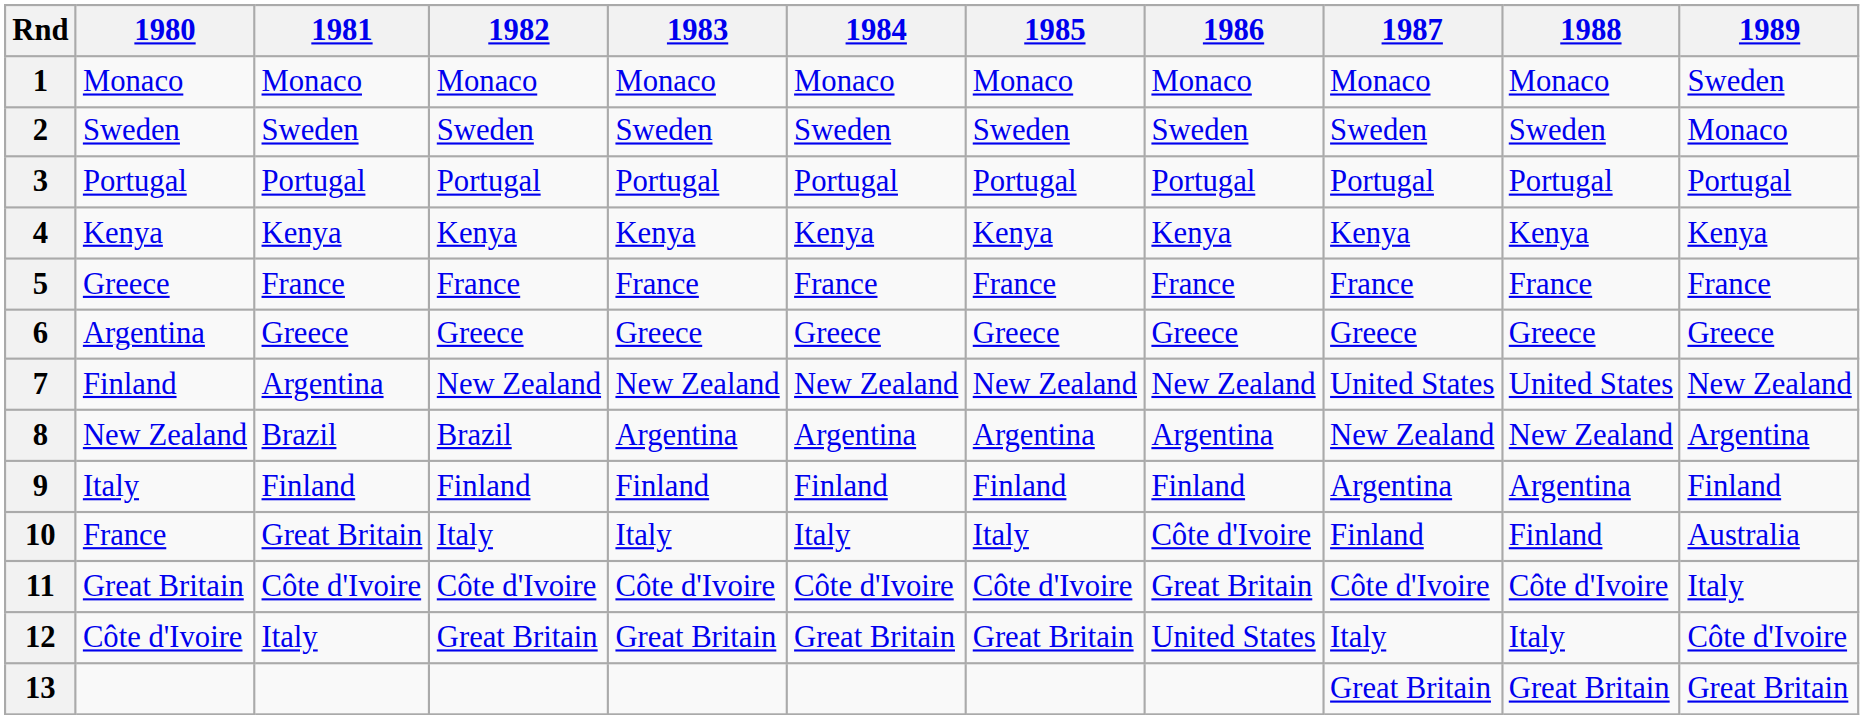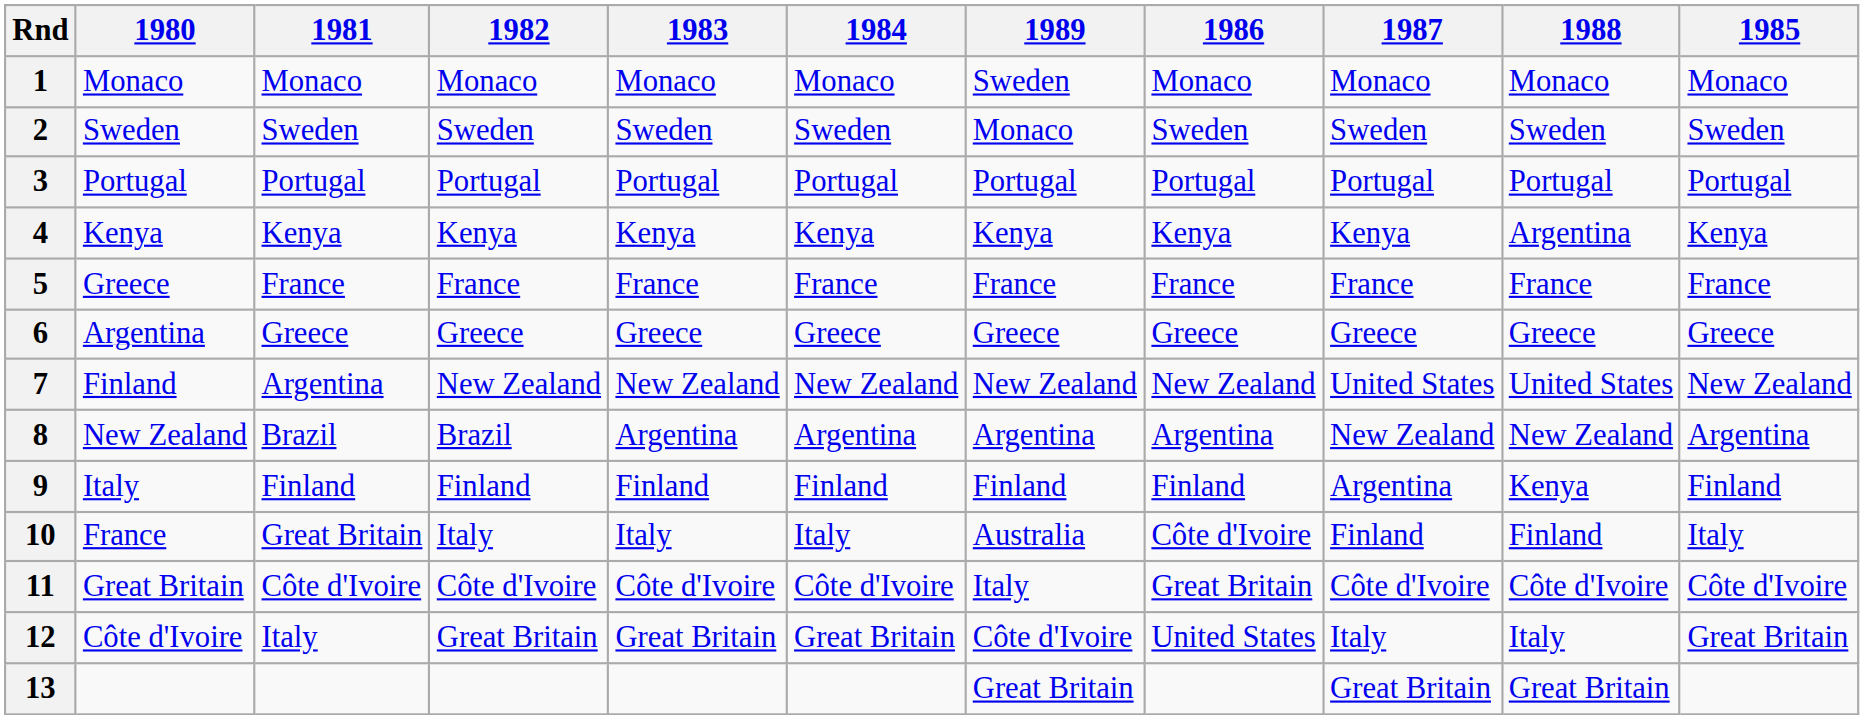 <table class="wikitable" style="font-size: 90%; width: auto">
 <tr>
 <th>Rnd</th>
 <th><a href='#'>1980</a></th>
 <th><a href='#'>1981</a></th>
 <th><a href='#'>1982</a></th>
 <th><a href='#'>1983</a></th>
 <th><a href='#'>1984</a></th>
-<th><a href='#'>1985</a></th>
+<th><a href='#'>1989</a></th>
 <th><a href='#'>1986</a></th>
 <th><a href='#'>1987</a></th>
 <th><a href='#'>1988</a></th>
-<th><a href='#'>1989</a></th>
+<th><a href='#'>1985</a></th>
 </tr>
 <tr>
 <th>1</th>
 <td> <a href='#'>Monaco</a></td>
 <td> <a href='#'>Monaco</a></td>
 <td> <a href='#'>Monaco</a></td>
 <td> <a href='#'>Monaco</a></td>
 <td> <a href='#'>Monaco</a></td>
+<td> <a href='#'>Sweden</a></td>
 <td> <a href='#'>Monaco</a></td>
 <td> <a href='#'>Monaco</a></td>
 <td> <a href='#'>Monaco</a></td>
 <td> <a href='#'>Monaco</a></td>
-<td> <a href='#'>Sweden</a></td>
 </tr>
 <tr>
 <th>2</th>
 <td> <a href='#'>Sweden</a></td>
 <td> <a href='#'>Sweden</a></td>
 <td> <a href='#'>Sweden</a></td>
 <td> <a href='#'>Sweden</a></td>
 <td> <a href='#'>Sweden</a></td>
+<td> <a href='#'>Monaco</a></td>
 <td> <a href='#'>Sweden</a></td>
 <td> <a href='#'>Sweden</a></td>
 <td> <a href='#'>Sweden</a></td>
 <td> <a href='#'>Sweden</a></td>
-<td> <a href='#'>Monaco</a></td>
 </tr>
 <tr>
 <th>3</th>
 <td> <a href='#'>Portugal</a></td>
 <td> <a href='#'>Portugal</a></td>
 <td> <a href='#'>Portugal</a></td>
 <td> <a href='#'>Portugal</a></td>
 <td> <a href='#'>Portugal</a></td>
 <td> <a href='#'>Portugal</a></td>
 <td> <a href='#'>Portugal</a></td>
 <td> <a href='#'>Portugal</a></td>
 <td> <a href='#'>Portugal</a></td>
 <td> <a href='#'>Portugal</a></td>
 </tr>
 <tr>
 <th>4</th>
 <td> <a href='#'>Kenya</a></td>
 <td> <a href='#'>Kenya</a></td>
 <td> <a href='#'>Kenya</a></td>
 <td> <a href='#'>Kenya</a></td>
 <td> <a href='#'>Kenya</a></td>
 <td> <a href='#'>Kenya</a></td>
 <td> <a href='#'>Kenya</a></td>
 <td> <a href='#'>Kenya</a></td>
-<td> <a href='#'>Kenya</a></td>
+<td> <a href='#'>Argentina</a></td>
 <td> <a href='#'>Kenya</a></td>
 </tr>
 <tr>
 <th>5</th>
 <td> <a href='#'>Greece</a></td>
 <td> <a href='#'>France</a></td>
 <td> <a href='#'>France</a></td>
 <td> <a href='#'>France</a></td>
 <td> <a href='#'>France</a></td>
 <td> <a href='#'>France</a></td>
 <td> <a href='#'>France</a></td>
 <td> <a href='#'>France</a></td>
 <td> <a href='#'>France</a></td>
 <td> <a href='#'>France</a></td>
 </tr>
 <tr>
 <th>6</th>
 <td> <a href='#'>Argentina</a></td>
 <td> <a href='#'>Greece</a></td>
 <td> <a href='#'>Greece</a></td>
 <td> <a href='#'>Greece</a></td>
 <td> <a href='#'>Greece</a></td>
 <td> <a href='#'>Greece</a></td>
 <td> <a href='#'>Greece</a></td>
 <td> <a href='#'>Greece</a></td>
 <td> <a href='#'>Greece</a></td>
 <td> <a href='#'>Greece</a></td>
 </tr>
 <tr>
 <th>7</th>
 <td> <a href='#'>Finland</a></td>
 <td> <a href='#'>Argentina</a></td>
 <td> <a href='#'>New Zealand</a></td>
 <td> <a href='#'>New Zealand</a></td>
 <td> <a href='#'>New Zealand</a></td>
 <td> <a href='#'>New Zealand</a></td>
 <td> <a href='#'>New Zealand</a></td>
 <td> <a href='#'>United States</a></td>
 <td> <a href='#'>United States</a></td>
 <td> <a href='#'>New Zealand</a></td>
 </tr>
 <tr>
 <th>8</th>
 <td> <a href='#'>New Zealand</a></td>
 <td> <a href='#'>Brazil</a></td>
 <td> <a href='#'>Brazil</a></td>
 <td> <a href='#'>Argentina</a></td>
 <td> <a href='#'>Argentina</a></td>
 <td> <a href='#'>Argentina</a></td>
 <td> <a href='#'>Argentina</a></td>
 <td> <a href='#'>New Zealand</a></td>
 <td> <a href='#'>New Zealand</a></td>
 <td> <a href='#'>Argentina</a></td>
 </tr>
 <tr>
 <th>9</th>
 <td> <a href='#'>Italy</a></td>
 <td> <a href='#'>Finland</a></td>
 <td> <a href='#'>Finland</a></td>
 <td> <a href='#'>Finland</a></td>
 <td> <a href='#'>Finland</a></td>
 <td> <a href='#'>Finland</a></td>
 <td> <a href='#'>Finland</a></td>
 <td> <a href='#'>Argentina</a></td>
-<td> <a href='#'>Argentina</a></td>
+<td> <a href='#'>Kenya</a></td>
 <td> <a href='#'>Finland</a></td>
 </tr>
 <tr>
 <th>10</th>
 <td> <a href='#'>France</a></td>
 <td> <a href='#'>Great Britain</a></td>
 <td> <a href='#'>Italy</a></td>
 <td> <a href='#'>Italy</a></td>
 <td> <a href='#'>Italy</a></td>
-<td> <a href='#'>Italy</a></td>
+<td> <a href='#'>Australia</a></td>
 <td> <a href='#'>Côte d'Ivoire</a></td>
 <td> <a href='#'>Finland</a></td>
 <td> <a href='#'>Finland</a></td>
-<td> <a href='#'>Australia</a></td>
+<td> <a href='#'>Italy</a></td>
 </tr>
 <tr>
 <th>11</th>
 <td> <a href='#'>Great Britain</a></td>
 <td> <a href='#'>Côte d'Ivoire</a></td>
 <td> <a href='#'>Côte d'Ivoire</a></td>
 <td> <a href='#'>Côte d'Ivoire</a></td>
 <td> <a href='#'>Côte d'Ivoire</a></td>
-<td> <a href='#'>Côte d'Ivoire</a></td>
+<td> <a href='#'>Italy</a></td>
 <td> <a href='#'>Great Britain</a></td>
 <td> <a href='#'>Côte d'Ivoire</a></td>
 <td> <a href='#'>Côte d'Ivoire</a></td>
-<td> <a href='#'>Italy</a></td>
+<td> <a href='#'>Côte d'Ivoire</a></td>
 </tr>
 <tr>
 <th>12</th>
 <td> <a href='#'>Côte d'Ivoire</a></td>
 <td> <a href='#'>Italy</a></td>
 <td> <a href='#'>Great Britain</a></td>
 <td> <a href='#'>Great Britain</a></td>
 <td> <a href='#'>Great Britain</a></td>
-<td> <a href='#'>Great Britain</a></td>
+<td> <a href='#'>Côte d'Ivoire</a></td>
 <td> <a href='#'>United States</a></td>
 <td> <a href='#'>Italy</a></td>
 <td> <a href='#'>Italy</a></td>
-<td> <a href='#'>Côte d'Ivoire</a></td>
+<td> <a href='#'>Great Britain</a></td>
 </tr>
 <tr>
 <th>13</th>
 <td></td>
 <td></td>
 <td></td>
 <td></td>
 <td></td>
-<td></td>
+<td> <a href='#'>Great Britain</a></td>
 <td></td>
 <td> <a href='#'>Great Britain</a></td>
 <td> <a href='#'>Great Britain</a></td>
-<td> <a href='#'>Great Britain</a></td>
+<td></td>
 </tr>
 </table>
